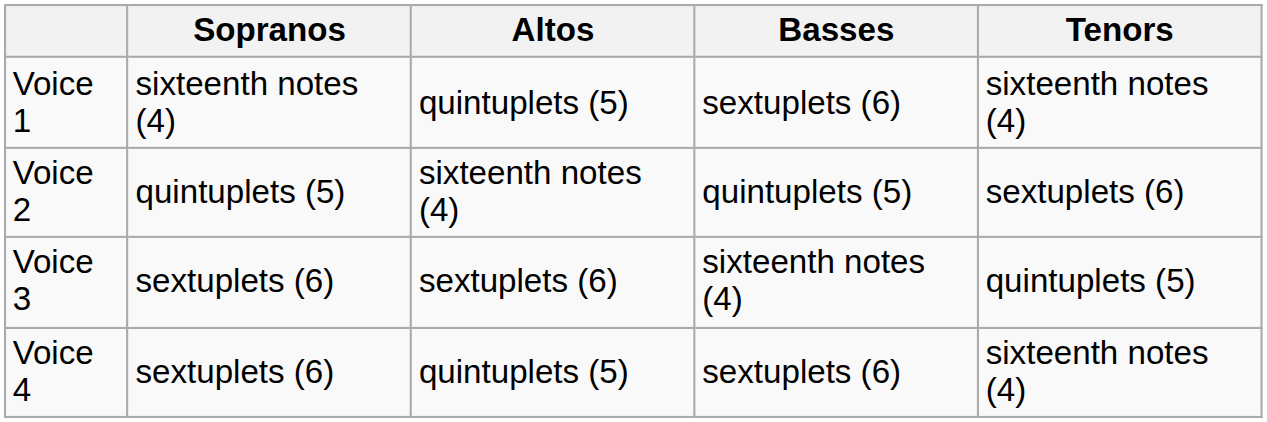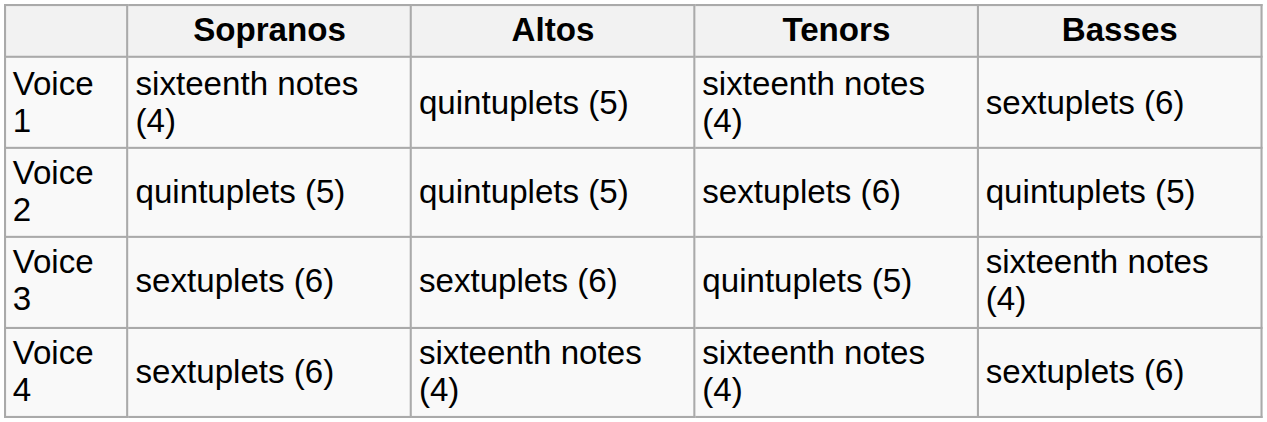 <table class="wikitable">
 <tr>
 <th></th>
 <th>Sopranos</th>
 <th>Altos</th>
+<th>Tenors</th>
 <th>Basses</th>
-<th>Tenors</th>
 </tr>
 <tr>
 <td>Voice 1</td>
 <td>sixteenth notes (4)</td>
 <td>quintuplets (5)</td>
+<td>sixteenth notes (4)</td>
 <td>sextuplets (6)</td>
-<td>sixteenth notes (4)</td>
 </tr>
 <tr>
 <td>Voice 2</td>
 <td>quintuplets (5)</td>
-<td>sixteenth notes (4)</td>
 <td>quintuplets (5)</td>
 <td>sextuplets (6)</td>
+<td>quintuplets (5)</td>
 </tr>
 <tr>
 <td>Voice 3</td>
 <td>sextuplets (6)</td>
 <td>sextuplets (6)</td>
+<td>quintuplets (5)</td>
 <td>sixteenth notes (4)</td>
-<td>quintuplets (5)</td>
 </tr>
 <tr>
 <td>Voice 4</td>
 <td>sextuplets (6)</td>
-<td>quintuplets (5)</td>
+<td>sixteenth notes (4)</td>
+<td>sixteenth notes (4)</td>
 <td>sextuplets (6)</td>
-<td>sixteenth notes (4)</td>
 </tr>
 </table>
